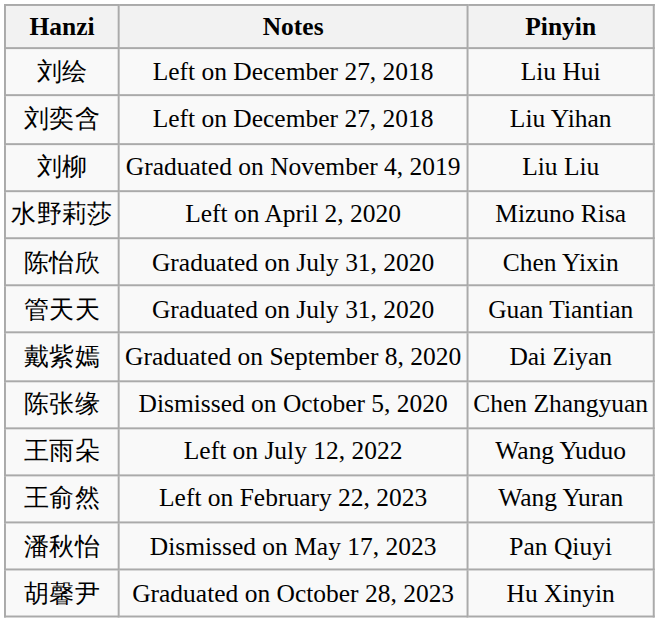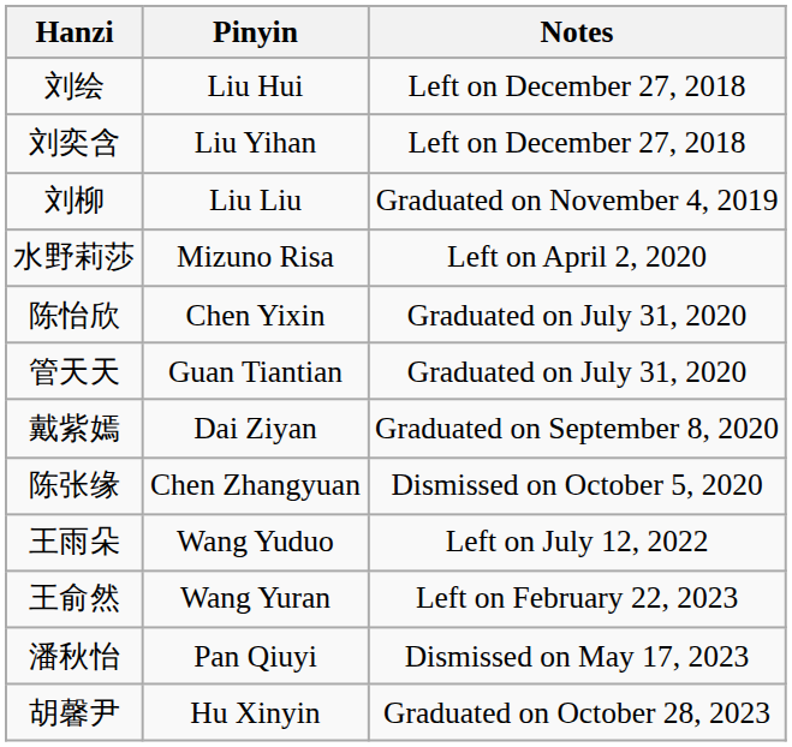 <table class="wikitable" style="text-align:center;font-size:small;">
 <tr>
 <th>Hanzi</th>
+<th>Pinyin</th>
 <th>Notes</th>
-<th>Pinyin</th>
 </tr>
 <tr>
 <td>刘绘</td>
+<td>Liu Hui</td>
 <td>Left on December 27, 2018</td>
-<td>Liu Hui</td>
 </tr>
 <tr>
 <td>刘奕含</td>
+<td>Liu Yihan</td>
 <td>Left on December 27, 2018</td>
-<td>Liu Yihan</td>
 </tr>
 <tr>
 <td>刘柳</td>
+<td>Liu Liu</td>
 <td>Graduated on November 4, 2019</td>
-<td>Liu Liu</td>
 </tr>
 <tr>
 <td>水野莉莎</td>
+<td>Mizuno Risa</td>
 <td>Left on April 2, 2020</td>
-<td>Mizuno Risa</td>
 </tr>
 <tr>
 <td>陈怡欣</td>
+<td>Chen Yixin</td>
 <td>Graduated on July 31, 2020</td>
-<td>Chen Yixin</td>
 </tr>
 <tr>
 <td>管天天</td>
+<td>Guan Tiantian</td>
 <td>Graduated on July 31, 2020</td>
-<td>Guan Tiantian</td>
 </tr>
 <tr>
 <td>戴紫嫣</td>
+<td>Dai Ziyan</td>
 <td>Graduated on September 8, 2020</td>
-<td>Dai Ziyan</td>
 </tr>
 <tr>
 <td>陈张缘</td>
+<td>Chen Zhangyuan</td>
 <td>Dismissed on October 5, 2020</td>
-<td>Chen Zhangyuan</td>
 </tr>
 <tr>
 <td>王雨朵</td>
+<td>Wang Yuduo</td>
 <td>Left on July 12, 2022</td>
-<td>Wang Yuduo</td>
 </tr>
 <tr>
 <td>王俞然</td>
+<td>Wang Yuran</td>
 <td>Left on February 22, 2023</td>
-<td>Wang Yuran</td>
 </tr>
 <tr>
 <td>潘秋怡</td>
+<td>Pan Qiuyi</td>
 <td>Dismissed on May 17, 2023</td>
-<td>Pan Qiuyi</td>
 </tr>
 <tr>
 <td>胡馨尹</td>
+<td>Hu Xinyin</td>
 <td>Graduated on October 28, 2023</td>
-<td>Hu Xinyin</td>
 </tr>
 </table>
